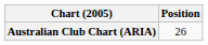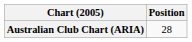 <table class="wikitable plainrowheaders" style="text-align:center">
 <tr>
 <th scope="col">Chart (2005)</th>
 <th scope="col">Position</th>
 </tr>
 <tr>
 <th scope="row">Australian Club Chart (ARIA)</th>
-<td>26</td>
+<td>28</td>
 </tr>
 </table>
